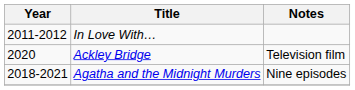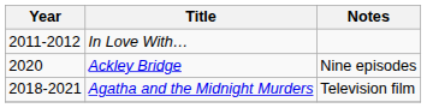 <table class="wikitable">
 <tr>
 <th>Year</th>
 <th>Title</th>
 <th>Notes</th>
 </tr>
 <tr>
 <td>2011-2012</td>
 <td><em>In Love With…</em></td>
 <td></td>
 </tr>
 <tr>
 <td>2020</td>
 <td><em><a href='#'>Ackley Bridge</a></em></td>
-<td>Television film</td>
+<td>Nine episodes</td>
 </tr>
 <tr>
 <td>2018-2021</td>
 <td><em><a href='#'>Agatha and the Midnight Murders</a></em></td>
-<td>Nine episodes</td>
+<td>Television film</td>
 </tr>
 <tr>
 </tr>
 </table>
